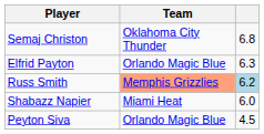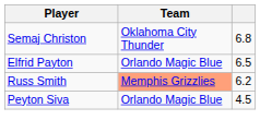 <table class="wikitable" style="text-align:left">
 <tr>
 <th width="150px">Player</th>
 <th width="150px">Team</th>
 <th width="25px"></th>
 </tr>
 <tr>
 <td><a href='#'>Semaj Christon</a></td>
 <td><a href='#'>Oklahoma City Thunder</a></td>
 <td align="center">6.8</td>
 </tr>
 <tr>
 <td><a href='#'>Elfrid Payton</a></td>
 <td><a href='#'>Orlando Magic Blue</a></td>
-<td align="center">6.3</td>
+<td align="center">6.5</td>
 </tr>
 <tr>
 <td><a href='#'>Russ Smith</a></td>
 <td style="background: lightsalmon;"><a href='#'>Memphis Grizzlies</a></td>
-<td align="center" style="background: lightblue;">6.2</td>
-</tr>
-<tr>
-<td><a href='#'>Shabazz Napier</a></td>
-<td><a href='#'>Miami Heat</a></td>
-<td align="center">6.0</td>
+<td align="center">6.2</td>
 </tr>
 <tr>
 <td><a href='#'>Peyton Siva</a></td>
 <td><a href='#'>Orlando Magic Blue</a></td>
 <td align="center">4.5</td>
 </tr>
 </table>
